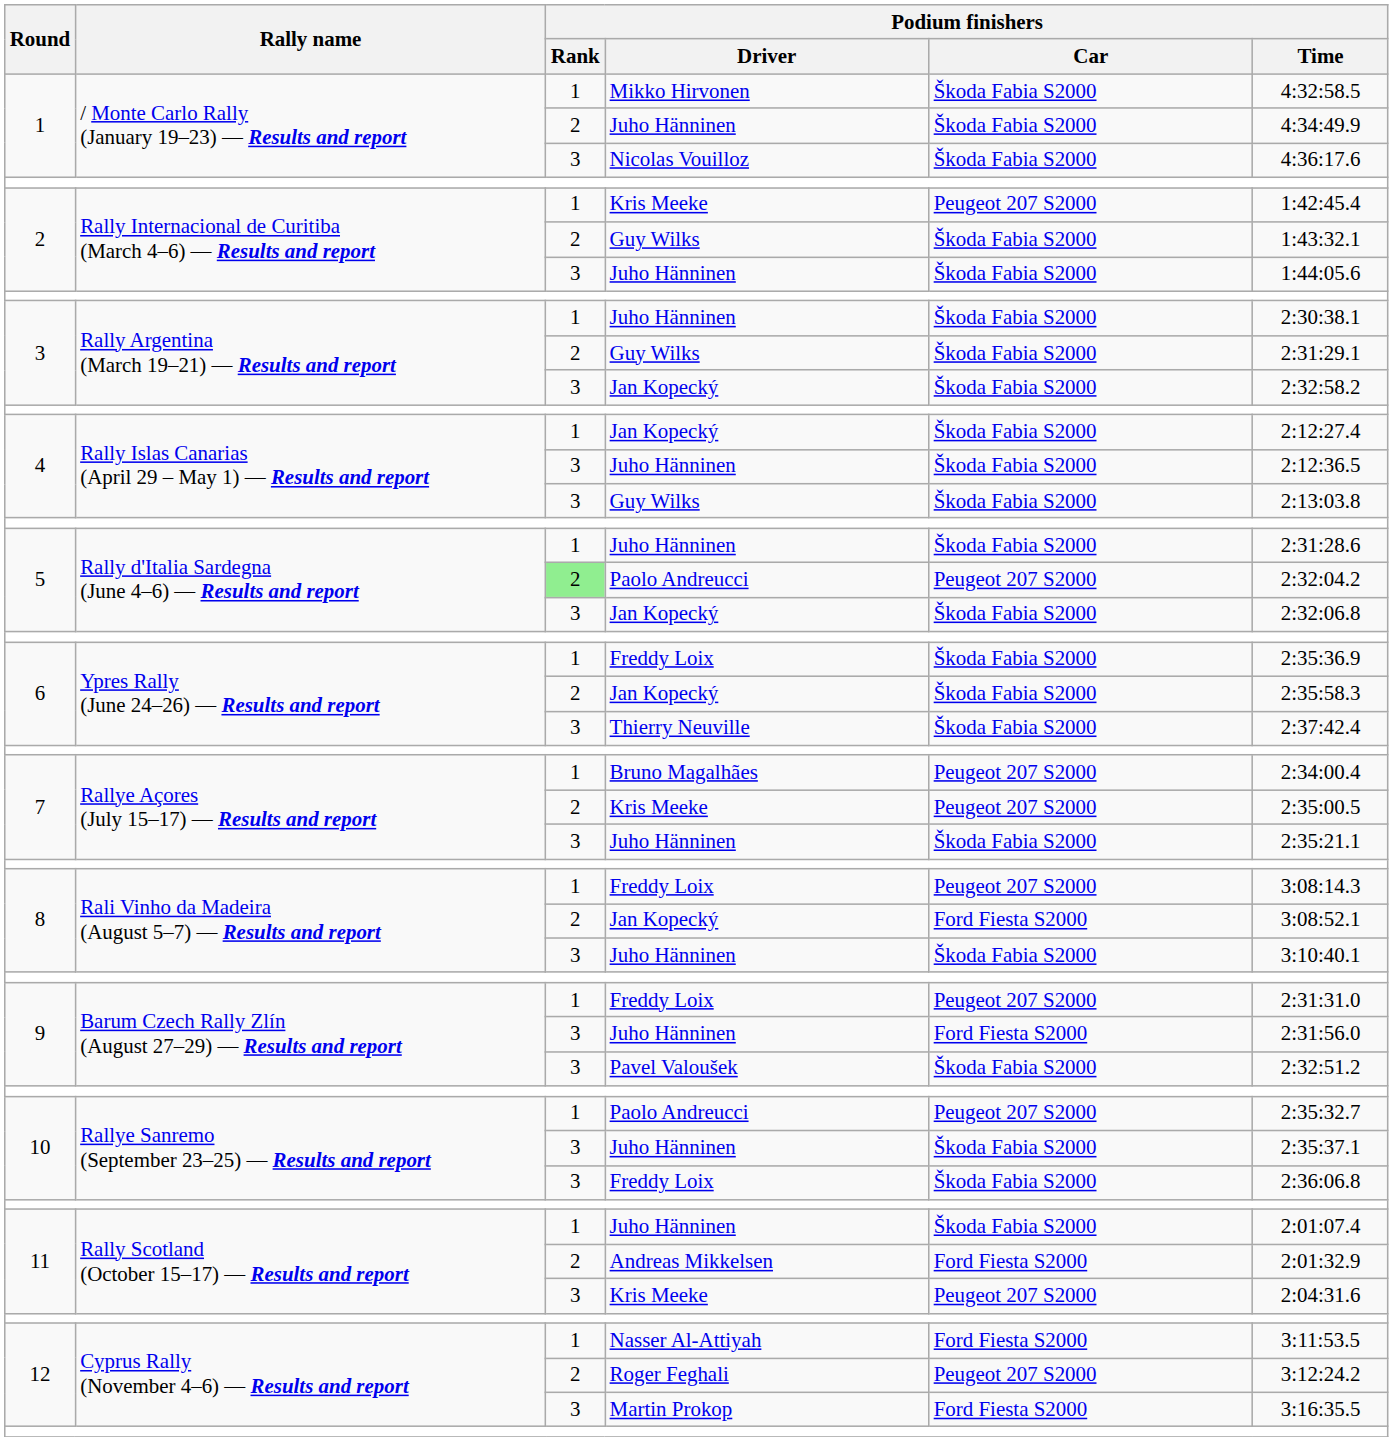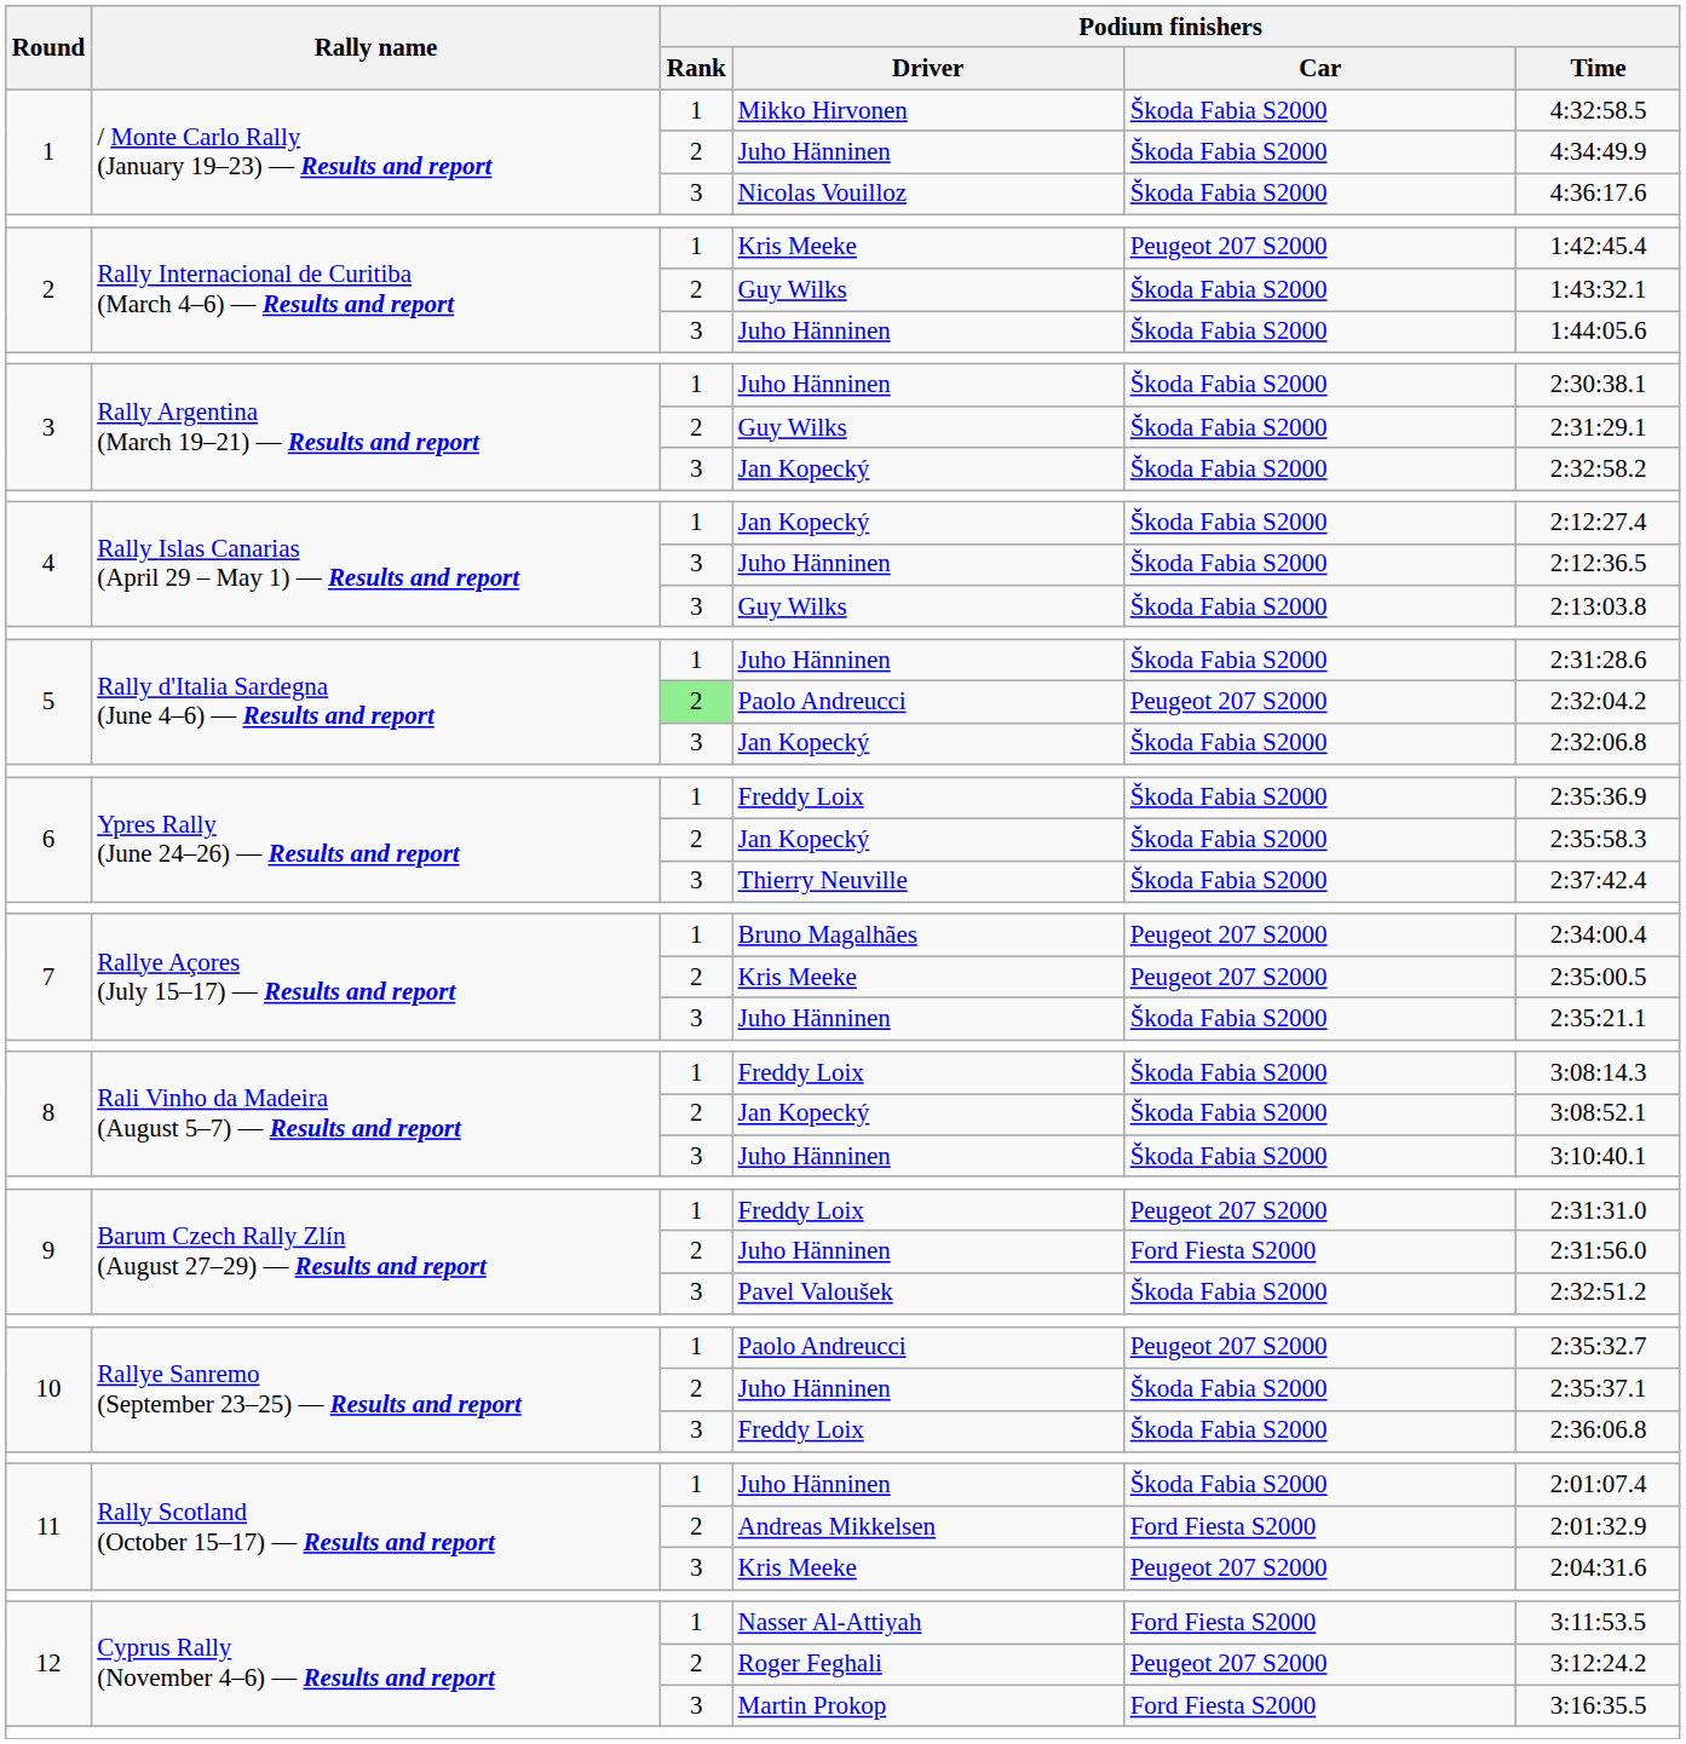 <table class="wikitable" style="font-size:85%;">
 <tr>
 <th rowspan=2>Round</th>
 <th style="width:22em" rowspan=2>Rally name</th>
 <th colspan=4>Podium finishers</th>
 </tr>
 <tr>
 <th>Rank</th>
 <th style="width:15em">Driver</th>
 <th style="width:15em">Car</th>
 <th style="width:6em">Time</th>
 </tr>
 <tr>
 <td rowspan=3 align=center>1</td>
 <td rowspan=3>/ <a href='#'>Monte Carlo Rally</a><br>(January 19–23) — <strong><em><a href='#'>Results and report</a></em></strong></td>
 <td align=center>1</td>
 <td> <a href='#'>Mikko Hirvonen</a></td>
 <td><a href='#'>Škoda Fabia S2000</a></td>
 <td align=center>4:32:58.5</td>
 </tr>
 <tr>
 <td align=center>2</td>
 <td> <a href='#'>Juho Hänninen</a></td>
 <td><a href='#'>Škoda Fabia S2000</a></td>
 <td align=center>4:34:49.9</td>
 </tr>
 <tr>
 <td align=center>3</td>
 <td> <a href='#'>Nicolas Vouilloz</a></td>
 <td><a href='#'>Škoda Fabia S2000</a></td>
 <td align=center>4:36:17.6</td>
 </tr>
 <tr style="background:white;">
 <td colspan="6"></td>
 </tr>
 <tr>
 <td rowspan=3 align=center>2</td>
 <td rowspan=3> <a href='#'>Rally Internacional de Curitiba</a><br>(March 4–6) — <strong><em><a href='#'>Results and report</a></em></strong></td>
 <td align=center>1</td>
 <td> <a href='#'>Kris Meeke</a></td>
 <td><a href='#'>Peugeot 207 S2000</a></td>
 <td align=center>1:42:45.4</td>
 </tr>
 <tr>
 <td align=center>2</td>
 <td> <a href='#'>Guy Wilks</a></td>
 <td><a href='#'>Škoda Fabia S2000</a></td>
 <td align=center>1:43:32.1</td>
 </tr>
 <tr>
 <td align=center>3</td>
 <td> <a href='#'>Juho Hänninen</a></td>
 <td><a href='#'>Škoda Fabia S2000</a></td>
 <td align=center>1:44:05.6</td>
 </tr>
 <tr style="background:white;">
 <td colspan="6"></td>
 </tr>
 <tr>
 <td rowspan=3 align=center>3</td>
 <td rowspan=3> <a href='#'>Rally Argentina</a><br>(March 19–21) — <strong><em><a href='#'>Results and report</a></em></strong></td>
 <td align=center>1</td>
 <td> <a href='#'>Juho Hänninen</a></td>
 <td><a href='#'>Škoda Fabia S2000</a></td>
 <td align=center>2:30:38.1</td>
 </tr>
 <tr>
 <td align=center>2</td>
 <td> <a href='#'>Guy Wilks</a></td>
 <td><a href='#'>Škoda Fabia S2000</a></td>
 <td align=center>2:31:29.1</td>
 </tr>
 <tr>
 <td align=center>3</td>
 <td> <a href='#'>Jan Kopecký</a></td>
 <td><a href='#'>Škoda Fabia S2000</a></td>
 <td align=center>2:32:58.2</td>
 </tr>
 <tr style="background:white;">
 <td colspan="6"></td>
 </tr>
 <tr>
 <td rowspan=3 align=center>4</td>
 <td rowspan=3> <a href='#'>Rally Islas Canarias</a><br>(April 29 – May 1) — <strong><em><a href='#'>Results and report</a></em></strong></td>
 <td align=center>1</td>
 <td> <a href='#'>Jan Kopecký</a></td>
 <td><a href='#'>Škoda Fabia S2000</a></td>
 <td align=center>2:12:27.4</td>
 </tr>
 <tr>
 <td align=center>3</td>
 <td> <a href='#'>Juho Hänninen</a></td>
 <td><a href='#'>Škoda Fabia S2000</a></td>
 <td align=center>2:12:36.5</td>
 </tr>
 <tr>
 <td align=center>3</td>
 <td> <a href='#'>Guy Wilks</a></td>
 <td><a href='#'>Škoda Fabia S2000</a></td>
 <td align=center>2:13:03.8</td>
 </tr>
 <tr style="background:white;">
 <td colspan="6"></td>
 </tr>
 <tr>
 <td rowspan=3 align=center>5</td>
 <td rowspan=3> <a href='#'>Rally d'Italia Sardegna</a><br>(June 4–6) — <strong><em><a href='#'>Results and report</a></em></strong></td>
 <td align=center>1</td>
 <td> <a href='#'>Juho Hänninen</a></td>
 <td><a href='#'>Škoda Fabia S2000</a></td>
 <td align=center>2:31:28.6</td>
 </tr>
 <tr>
 <td align=center style="background: lightgreen;">2</td>
 <td> <a href='#'>Paolo Andreucci</a></td>
 <td><a href='#'>Peugeot 207 S2000</a></td>
 <td align=center>2:32:04.2</td>
 </tr>
 <tr>
 <td align=center>3</td>
 <td> <a href='#'>Jan Kopecký</a></td>
 <td><a href='#'>Škoda Fabia S2000</a></td>
 <td align=center>2:32:06.8</td>
 </tr>
 <tr style="background:white;">
 <td colspan="6"></td>
 </tr>
 <tr>
 <td rowspan=3 align=center>6</td>
 <td rowspan=3> <a href='#'>Ypres Rally</a><br>(June 24–26) — <strong><em><a href='#'>Results and report</a></em></strong></td>
 <td align=center>1</td>
 <td> <a href='#'>Freddy Loix</a></td>
 <td><a href='#'>Škoda Fabia S2000</a></td>
 <td align=center>2:35:36.9</td>
 </tr>
 <tr>
 <td align=center>2</td>
 <td> <a href='#'>Jan Kopecký</a></td>
 <td><a href='#'>Škoda Fabia S2000</a></td>
 <td align=center>2:35:58.3</td>
 </tr>
 <tr>
 <td align=center>3</td>
 <td> <a href='#'>Thierry Neuville</a></td>
 <td><a href='#'>Škoda Fabia S2000</a></td>
 <td align=center>2:37:42.4</td>
 </tr>
 <tr style="background:white;">
 <td colspan="6"></td>
 </tr>
 <tr>
 <td rowspan=3 align=center>7</td>
 <td rowspan=3> <a href='#'>Rallye Açores</a><br>(July 15–17) — <strong><em><a href='#'>Results and report</a></em></strong></td>
 <td align=center>1</td>
 <td> <a href='#'>Bruno Magalhães</a></td>
 <td><a href='#'>Peugeot 207 S2000</a></td>
 <td align=center>2:34:00.4</td>
 </tr>
 <tr>
 <td align=center>2</td>
 <td> <a href='#'>Kris Meeke</a></td>
 <td><a href='#'>Peugeot 207 S2000</a></td>
 <td align=center>2:35:00.5</td>
 </tr>
 <tr>
 <td align=center>3</td>
 <td> <a href='#'>Juho Hänninen</a></td>
 <td><a href='#'>Škoda Fabia S2000</a></td>
 <td align=center>2:35:21.1</td>
 </tr>
 <tr style="background:white;">
 <td colspan="6"></td>
 </tr>
 <tr>
 <td rowspan=3 align=center>8</td>
 <td rowspan=3> <a href='#'>Rali Vinho da Madeira</a><br>(August 5–7) — <strong><em><a href='#'>Results and report</a></em></strong></td>
 <td align=center>1</td>
 <td> <a href='#'>Freddy Loix</a></td>
-<td><a href='#'>Peugeot 207 S2000</a></td>
+<td><a href='#'>Škoda Fabia S2000</a></td>
 <td align=center>3:08:14.3</td>
 </tr>
 <tr>
 <td align=center>2</td>
 <td> <a href='#'>Jan Kopecký</a></td>
-<td><a href='#'>Ford Fiesta S2000</a></td>
+<td><a href='#'>Škoda Fabia S2000</a></td>
 <td align=center>3:08:52.1</td>
 </tr>
 <tr>
 <td align=center>3</td>
 <td> <a href='#'>Juho Hänninen</a></td>
 <td><a href='#'>Škoda Fabia S2000</a></td>
 <td align=center>3:10:40.1</td>
 </tr>
 <tr style="background:white;">
 <td colspan="6"></td>
 </tr>
 <tr>
 <td rowspan=3 align=center>9</td>
 <td rowspan=3> <a href='#'>Barum Czech Rally Zlín</a><br>(August 27–29) — <strong><em><a href='#'>Results and report</a></em></strong></td>
 <td align=center>1</td>
 <td> <a href='#'>Freddy Loix</a></td>
 <td><a href='#'>Peugeot 207 S2000</a></td>
 <td align=center>2:31:31.0</td>
 </tr>
 <tr>
-<td align=center>3</td>
+<td align=center>2</td>
 <td> <a href='#'>Juho Hänninen</a></td>
 <td><a href='#'>Ford Fiesta S2000</a></td>
 <td align=center>2:31:56.0</td>
 </tr>
 <tr>
 <td align=center>3</td>
 <td> <a href='#'>Pavel Valoušek</a></td>
 <td><a href='#'>Škoda Fabia S2000</a></td>
 <td align=center>2:32:51.2</td>
 </tr>
 <tr style="background:white;">
 <td colspan="6"></td>
 </tr>
 <tr>
 <td rowspan=3 align=center>10</td>
 <td rowspan=3> <a href='#'>Rallye Sanremo</a><br>(September 23–25) — <strong><em><a href='#'>Results and report</a></em></strong></td>
 <td align=center>1</td>
 <td> <a href='#'>Paolo Andreucci</a></td>
 <td><a href='#'>Peugeot 207 S2000</a></td>
 <td align=center>2:35:32.7</td>
 </tr>
 <tr>
-<td align=center>3</td>
+<td align=center>2</td>
 <td> <a href='#'>Juho Hänninen</a></td>
 <td><a href='#'>Škoda Fabia S2000</a></td>
 <td align=center>2:35:37.1</td>
 </tr>
 <tr>
 <td align=center>3</td>
 <td> <a href='#'>Freddy Loix</a></td>
 <td><a href='#'>Škoda Fabia S2000</a></td>
 <td align=center>2:36:06.8</td>
 </tr>
 <tr style="background:white;">
 <td colspan="6"></td>
 </tr>
 <tr>
 <td rowspan=3 align=center>11</td>
 <td rowspan=3> <a href='#'>Rally Scotland</a><br>(October 15–17) — <strong><em><a href='#'>Results and report</a></em></strong></td>
 <td align=center>1</td>
 <td> <a href='#'>Juho Hänninen</a></td>
 <td><a href='#'>Škoda Fabia S2000</a></td>
 <td align=center>2:01:07.4</td>
 </tr>
 <tr>
 <td align=center>2</td>
 <td> <a href='#'>Andreas Mikkelsen</a></td>
 <td><a href='#'>Ford Fiesta S2000</a></td>
 <td align=center>2:01:32.9</td>
 </tr>
 <tr>
 <td align=center>3</td>
 <td> <a href='#'>Kris Meeke</a></td>
 <td><a href='#'>Peugeot 207 S2000</a></td>
 <td align=center>2:04:31.6</td>
 </tr>
 <tr style="background:white;">
 <td colspan="6"></td>
 </tr>
 <tr>
 <td rowspan=3 align=center>12</td>
 <td rowspan=3> <a href='#'>Cyprus Rally</a><br>(November 4–6) — <strong><em><a href='#'>Results and report</a></em></strong></td>
 <td align=center>1</td>
 <td> <a href='#'>Nasser Al-Attiyah</a></td>
 <td><a href='#'>Ford Fiesta S2000</a></td>
 <td align=center>3:11:53.5</td>
 </tr>
 <tr>
 <td align=center>2</td>
 <td> <a href='#'>Roger Feghali</a></td>
 <td><a href='#'>Peugeot 207 S2000</a></td>
 <td align=center>3:12:24.2</td>
 </tr>
 <tr>
 <td align=center>3</td>
 <td> <a href='#'>Martin Prokop</a></td>
 <td><a href='#'>Ford Fiesta S2000</a></td>
 <td align=center>3:16:35.5</td>
 </tr>
 <tr style="background:white;">
 <td colspan="6"></td>
 </tr>
 </table>
